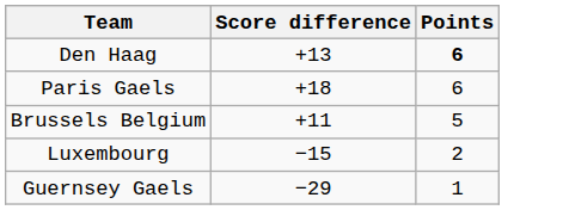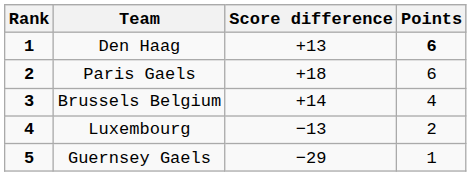 <table class="wikitable">
 <tr style="background:silver"!>
+<th>Rank</th>
 <th>Team</th>
 <th>Score difference</th>
 <th>Points</th>
 </tr>
 <tr align="center">
+<td><strong>1</strong></td>
 <td>Den Haag</td>
 <td>+13</td>
 <td><strong>6</strong></td>
 </tr>
 <tr align="center">
+<td><strong>2</strong></td>
 <td>Paris Gaels</td>
 <td>+18</td>
 <td>6</td>
 </tr>
 <tr align="center">
+<td><strong>3</strong></td>
 <td>Brussels Belgium</td>
-<td>+11</td>
-<td>5</td>
+<td>+14</td>
+<td>4</td>
 </tr>
 <tr align="center">
+<td><strong>4</strong></td>
 <td>Luxembourg</td>
-<td>−15</td>
+<td>−13</td>
 <td>2</td>
 </tr>
 <tr align="center">
+<td><strong>5</strong></td>
 <td>Guernsey Gaels</td>
 <td>−29</td>
 <td>1</td>
 </tr>
 </table>
